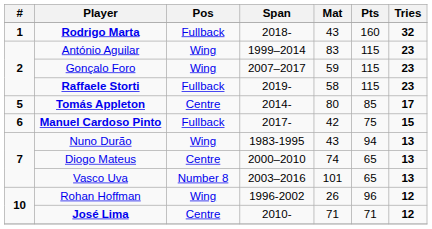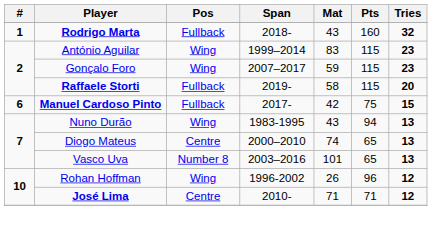 <table class="wikitable" style="font-size:100%; text-align:center;">
 <tr>
 <th style="width:35px;">#</th>
 <th style="width:175px;">Player</th>
 <th style="width:95px;">Pos</th>
 <th style="width:95px;">Span</th>
 <th style="width:45px;">Mat</th>
 <th style="width:45px;">Pts</th>
 <th style="width:45px;">Tries</th>
 </tr>
 <tr>
 </tr>
 <tr>
 <td><strong>1</strong></td>
 <td><strong><a href='#'>Rodrigo Marta</a></strong></td>
 <td><a href='#'>Fullback</a></td>
 <td>2018-</td>
 <td>43</td>
 <td>160</td>
 <td><strong>32</strong></td>
 </tr>
 <tr>
 <td rowspan=3><strong>2</strong></td>
 <td><a href='#'>António Aguilar</a></td>
 <td><a href='#'>Wing</a></td>
 <td>1999–2014</td>
 <td>83</td>
 <td>115</td>
 <td><strong>23</strong></td>
 </tr>
 <tr>
 <td><a href='#'>Gonçalo Foro</a></td>
 <td><a href='#'>Wing</a></td>
 <td>2007–2017</td>
 <td>59</td>
 <td>115</td>
 <td><strong>23</strong></td>
 </tr>
 <tr>
 <td><strong><a href='#'>Raffaele Storti</a></strong></td>
 <td><a href='#'>Fullback</a></td>
 <td>2019-</td>
 <td>58</td>
 <td>115</td>
-<td><strong>23</strong></td>
-</tr>
-<tr>
-<td><strong>5</strong></td>
-<td><strong><a href='#'>Tomás Appleton</a></strong></td>
-<td><a href='#'>Centre</a></td>
-<td>2014-</td>
-<td>80</td>
-<td>85</td>
-<td><strong>17</strong></td>
+<td><strong>20</strong></td>
 </tr>
 <tr>
 <td><strong>6</strong></td>
 <td><strong><a href='#'>Manuel Cardoso Pinto</a></strong></td>
 <td><a href='#'>Fullback</a></td>
 <td>2017-</td>
 <td>42</td>
 <td>75</td>
 <td><strong>15</strong></td>
 </tr>
 <tr>
 <td rowspan=3><strong>7</strong></td>
 <td><a href='#'>Nuno Durão</a></td>
 <td><a href='#'>Wing</a></td>
 <td>1983-1995</td>
 <td>43</td>
 <td>94</td>
 <td><strong>13</strong></td>
 </tr>
 <tr>
 <td><a href='#'>Diogo Mateus</a></td>
 <td><a href='#'>Centre</a></td>
 <td>2000–2010</td>
 <td>74</td>
 <td>65</td>
 <td><strong>13</strong></td>
 </tr>
 <tr>
 <td><a href='#'>Vasco Uva</a></td>
 <td><a href='#'>Number 8</a></td>
 <td>2003–2016</td>
 <td>101</td>
 <td>65</td>
 <td><strong>13</strong></td>
 </tr>
 <tr>
 <td rowspan=2><strong>10</strong></td>
 <td><a href='#'>Rohan Hoffman</a></td>
 <td><a href='#'>Wing</a></td>
 <td>1996-2002</td>
 <td>26</td>
 <td>96</td>
 <td><strong>12</strong></td>
 </tr>
 <tr>
 <td><strong><a href='#'>José Lima</a></strong></td>
 <td><a href='#'>Centre</a></td>
 <td>2010-</td>
 <td>71</td>
 <td>71</td>
 <td><strong>12</strong></td>
 </tr>
 <tr>
 </tr>
 </table>
